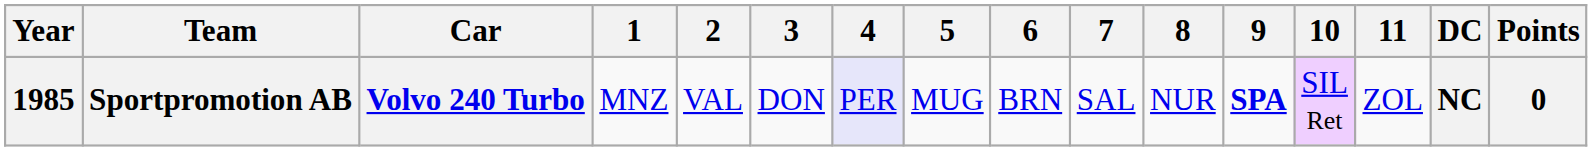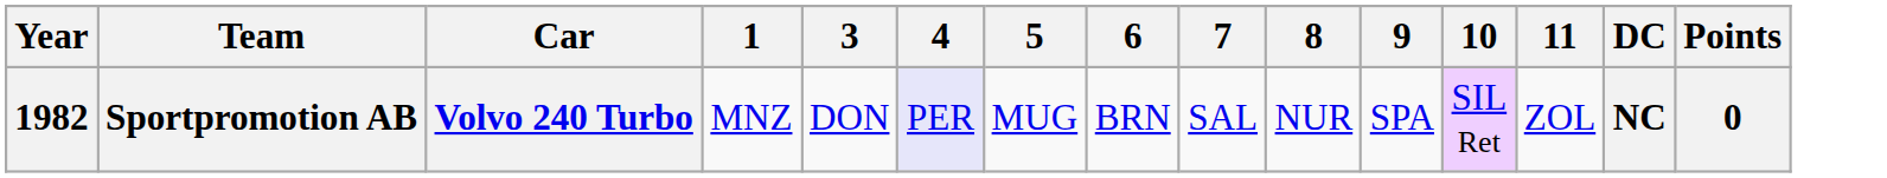 <table class="wikitable" style="text-align:center; font-size:90%">
 <tr>
 <th>Year</th>
 <th>Team</th>
 <th>Car</th>
 <th>1</th>
-<th>2</th>
 <th>3</th>
 <th>4</th>
 <th>5</th>
 <th>6</th>
 <th>7</th>
 <th>8</th>
 <th>9</th>
 <th>10</th>
 <th>11</th>
 <th>DC</th>
 <th>Points</th>
 </tr>
 <tr>
-<th>1985</th>
+<th>1982</th>
 <th> Sportpromotion AB</th>
 <th><a href='#'>Volvo 240 Turbo</a></th>
 <td><a href='#'>MNZ</a></td>
-<td><a href='#'>VAL</a></td>
 <td><a href='#'>DON</a></td>
 <td style="background: lavender;"><a href='#'>PER</a></td>
 <td><a href='#'>MUG</a></td>
 <td><a href='#'>BRN</a></td>
 <td><a href='#'>SAL</a></td>
 <td><a href='#'>NUR</a></td>
-<td><strong><a href='#'>SPA</a></strong></td>
+<td><a href='#'>SPA</a></td>
 <td style="background:#EFCFFF;"><a href='#'>SIL</a><br><small>Ret</small></td>
 <td><a href='#'>ZOL</a></td>
 <th>NC</th>
 <th>0</th>
 </tr>
 </table>
